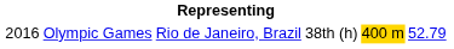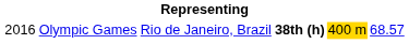 <table>
 <tr>
 <th colspan="6">Representing </th>
 </tr>
 <tr>
 <td rowspan=4>2016</td>
 </tr>
 <tr>
 <td rowspan=2><a href='#'>Olympic Games</a></td>
 <td rowspan=2><a href='#'>Rio de Janeiro, Brazil</a></td>
-<td>38th (h)</td>
+<td><strong>38th (h)</strong></td>
 <td style="background: gold;">400 m</td>
-<td><a href='#'>52.79</a></td>
+<td><a href='#'>68.57</a></td>
 </tr>
 </table>
